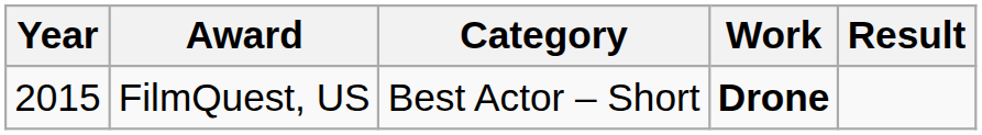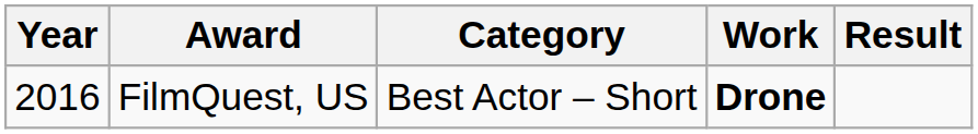 <table class="wikitable">
 <tr>
 <th>Year</th>
 <th>Award</th>
 <th>Category</th>
 <th>Work</th>
 <th>Result</th>
 </tr>
 <tr>
-<td>2015</td>
+<td>2016</td>
 <td>FilmQuest, US</td>
 <td>Best Actor – Short</td>
 <td><strong>Drone</strong></td>
 <td></td>
 </tr>
 </table>
